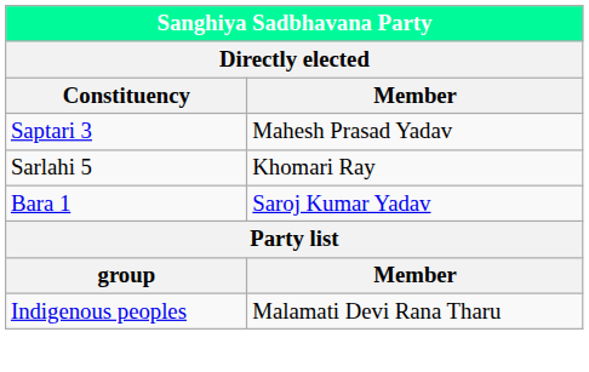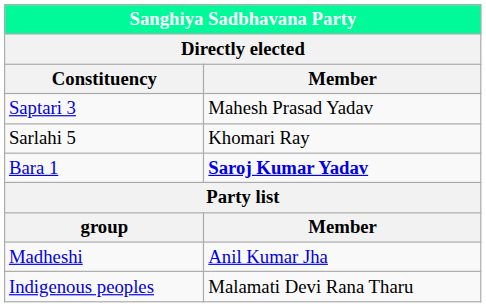 <table class="wikitable mw-collapsible mw-collapsed" role="presentation">
 <tr>
 <th colspan="2" style="width: 300pt; background:mediumspringgreen; color: white;">Sanghiya Sadbhavana Party</th>
 </tr>
 <tr>
 <th colspan="2">Directly elected</th>
 </tr>
 <tr>
 <th>Constituency</th>
 <th>Member</th>
 </tr>
 <tr>
 <td><a href='#'>Saptari 3</a></td>
 <td>Mahesh Prasad Yadav</td>
 </tr>
 <tr>
 <td>Sarlahi 5</td>
 <td>Khomari Ray</td>
 </tr>
 <tr>
 <td><a href='#'>Bara 1</a></td>
-<td><a href='#'>Saroj Kumar Yadav</a></td>
+<td><strong><a href='#'>Saroj Kumar Yadav</a></strong></td>
 </tr>
 <tr>
 <th colspan="2">Party list</th>
 </tr>
 <tr>
 <th> group</th>
 <th>Member</th>
 </tr>
 <tr>
+<td><a href='#'>Madheshi</a></td>
+<td><a href='#'>Anil Kumar Jha</a></td>
+</tr>
+<tr>
 <td><a href='#'>Indigenous peoples</a></td>
 <td>Malamati Devi Rana Tharu</td>
 </tr>
 </table>
